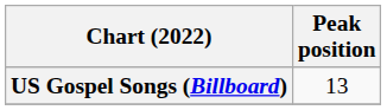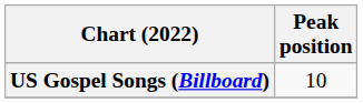 <table class="wikitable plainrowheaders" style="text-align:center">
 <tr>
 <th scope="col">Chart (2022)</th>
 <th scope="col">Peak<br>position</th>
 </tr>
 <tr>
 </tr>
 <tr>
 <th scope="row">US Gospel Songs (<a href='#'><em>Billboard</em></a>)</th>
-<td>13</td>
+<td>10</td>
 </tr>
 <tr>
 </tr>
 </table>
